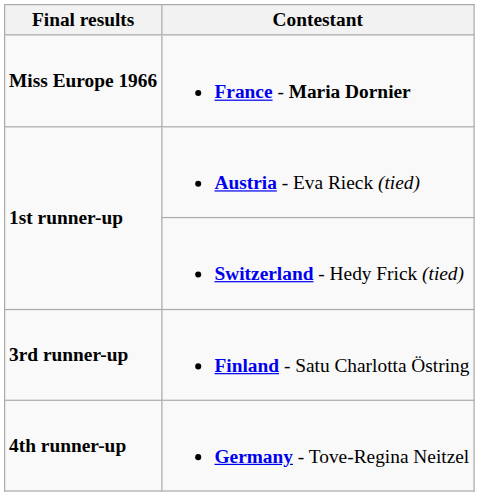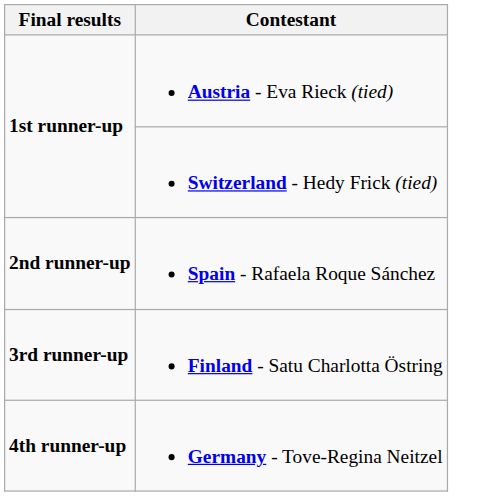 <table class="wikitable">
 <tr>
 <th>Final results</th>
 <th>Contestant</th>
-</tr>
-<tr>
-<td><strong>Miss Europe 1966</strong></td>
-<td><br><ul><li><strong> <a href='#'>France</a></strong> - <strong>Maria Dornier</strong></li></ul></td>
 </tr>
 <tr>
 <td rowspan="2"><strong>1st runner-up</strong></td>
 <td><br><ul><li><strong> <a href='#'>Austria</a></strong> - Eva Rieck <em>(tied)</em></li></ul></td>
 </tr>
 <tr>
 <td><br><ul><li><strong> <a href='#'>Switzerland</a></strong> - Hedy Frick <em>(tied)</em></li></ul></td>
+</tr>
+<tr>
+<td><strong>2nd runner-up</strong></td>
+<td><br><ul><li><strong> <a href='#'>Spain</a></strong> - Rafaela Roque Sánchez</li></ul></td>
 </tr>
 <tr>
 <td><strong>3rd runner-up</strong></td>
 <td><br><ul><li><strong> <a href='#'>Finland</a></strong> - Satu Charlotta Östring</li></ul></td>
 </tr>
 <tr>
 <td><strong>4th runner-up</strong></td>
 <td><br><ul><li><strong> <a href='#'>Germany</a></strong> - Tove-Regina Neitzel</li></ul></td>
 </tr>
 </table>
